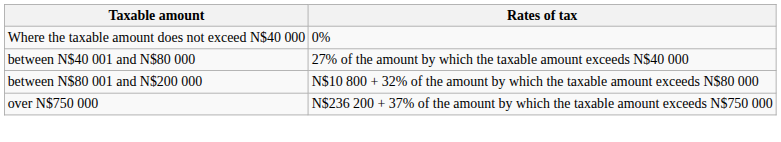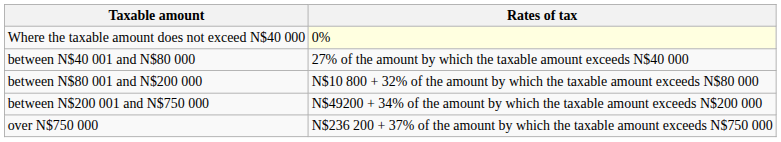 <table class="wikitable">
 <tr>
 <th>Taxable amount</th>
 <th>Rates of tax</th>
 </tr>
 <tr>
 <td>Where the taxable amount does not exceed N$40 000</td>
-<td>0%</td>
+<td style="background: lightyellow;">0%</td>
 </tr>
 <tr>
 <td>between N$40 001 and N$80 000</td>
 <td>27% of the amount by which the taxable amount exceeds N$40 000</td>
 </tr>
 <tr>
 <td>between N$80 001 and N$200 000</td>
 <td>N$10 800 + 32% of the amount by which the taxable amount exceeds N$80 000</td>
 </tr>
 <tr>
+<td>between N$200 001 and N$750 000</td>
+<td>N$49200 + 34% of the amount by which the taxable amount exceeds N$200 000</td>
+</tr>
+<tr>
 <td>over N$750 000</td>
 <td>N$236 200 + 37% of the amount by which the taxable amount exceeds N$750 000</td>
 </tr>
 </table>
